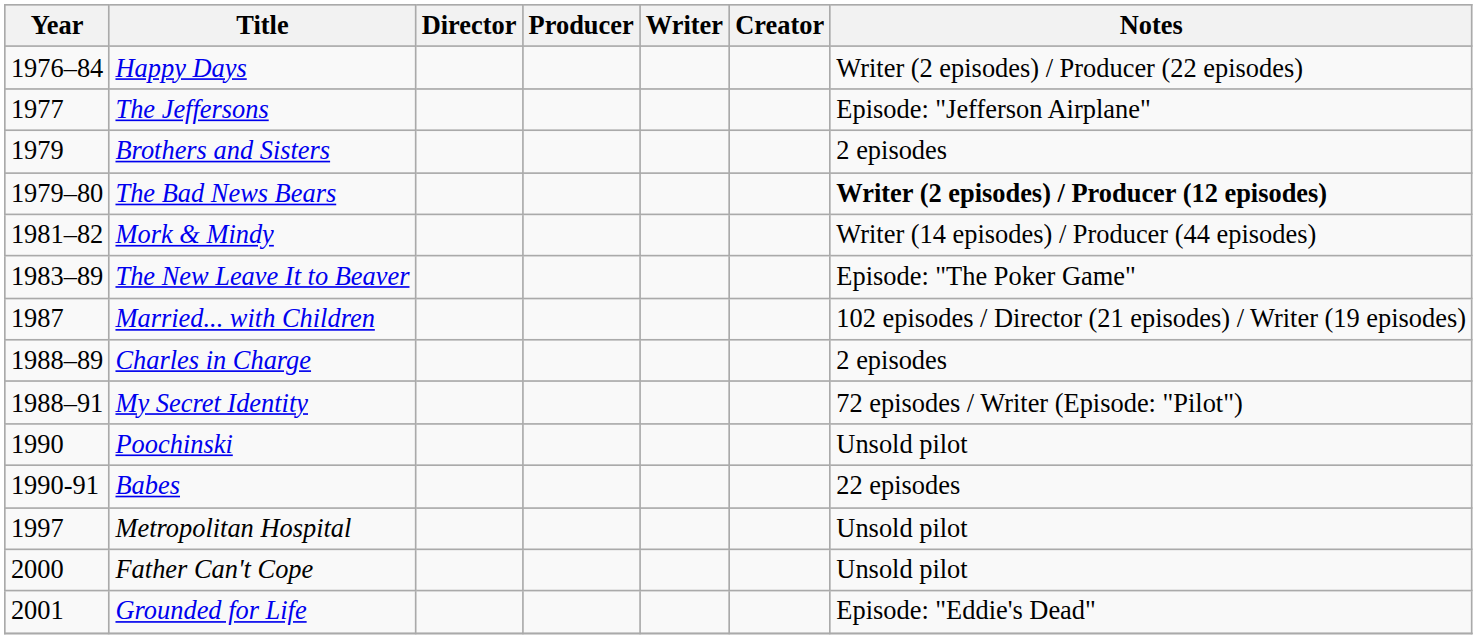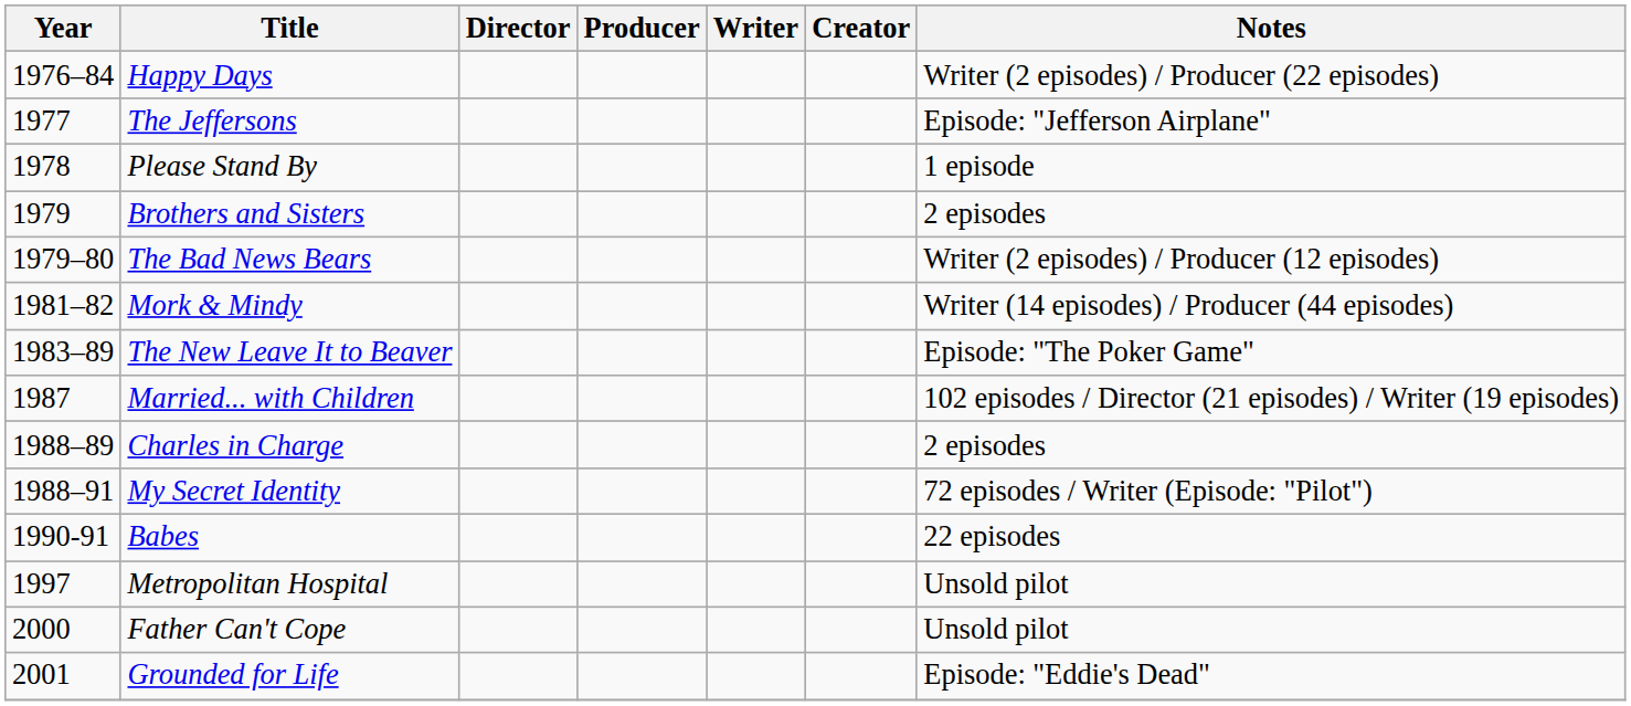 <table class="wikitable">
 <tr>
 <th>Year</th>
 <th>Title</th>
 <th>Director</th>
 <th>Producer</th>
 <th>Writer</th>
 <th>Creator</th>
 <th>Notes</th>
 </tr>
 <tr>
 <td>1976–84</td>
 <td><em><a href='#'>Happy Days</a></em></td>
 <td></td>
 <td></td>
 <td></td>
 <td></td>
 <td>Writer (2 episodes) / Producer (22 episodes)</td>
 </tr>
 <tr>
 <td>1977</td>
 <td><em><a href='#'>The Jeffersons</a></em></td>
 <td></td>
 <td></td>
 <td></td>
 <td></td>
 <td>Episode: "Jefferson Airplane"</td>
 </tr>
 <tr>
+<td>1978</td>
+<td><em>Please Stand By</em></td>
+<td></td>
+<td></td>
+<td></td>
+<td></td>
+<td>1 episode</td>
+</tr>
+<tr>
 <td>1979</td>
 <td><a href='#'><em>Brothers and Sisters</em></a></td>
 <td></td>
 <td></td>
 <td></td>
 <td></td>
 <td>2 episodes</td>
 </tr>
 <tr>
 <td>1979–80</td>
 <td><em><a href='#'>The Bad News Bears</a></em></td>
 <td></td>
 <td></td>
 <td></td>
 <td></td>
-<td><strong>Writer (2 episodes) / Producer (12 episodes)</strong></td>
+<td>Writer (2 episodes) / Producer (12 episodes)</td>
 </tr>
 <tr>
 <td>1981–82</td>
 <td><em><a href='#'>Mork & Mindy</a></em></td>
 <td></td>
 <td></td>
 <td></td>
 <td></td>
 <td>Writer (14 episodes) / Producer (44 episodes)</td>
 </tr>
 <tr>
 <td>1983–89</td>
 <td><em><a href='#'>The New Leave It to Beaver</a></em></td>
 <td></td>
 <td></td>
 <td></td>
 <td></td>
 <td>Episode: "The Poker Game"</td>
 </tr>
 <tr>
 <td>1987</td>
 <td><em><a href='#'>Married... with Children</a></em></td>
 <td></td>
 <td></td>
 <td></td>
 <td></td>
 <td>102 episodes / Director (21 episodes) / Writer (19 episodes)</td>
 </tr>
 <tr>
 <td>1988–89</td>
 <td><em><a href='#'>Charles in Charge</a></em></td>
 <td></td>
 <td></td>
 <td></td>
 <td></td>
 <td>2 episodes</td>
 </tr>
 <tr>
 <td>1988–91</td>
 <td><em><a href='#'>My Secret Identity</a></em></td>
 <td></td>
 <td></td>
 <td></td>
 <td></td>
 <td>72 episodes / Writer (Episode: "Pilot")</td>
 </tr>
 <tr>
-<td>1990</td>
-<td><em><a href='#'>Poochinski</a></em></td>
-<td></td>
-<td></td>
-<td></td>
-<td></td>
-<td>Unsold pilot</td>
-</tr>
-<tr>
 <td>1990-91</td>
 <td><em><a href='#'>Babes</a></em></td>
 <td></td>
 <td></td>
 <td></td>
 <td></td>
 <td>22 episodes</td>
 </tr>
 <tr>
 <td>1997</td>
 <td><em>Metropolitan Hospital</em></td>
 <td></td>
 <td></td>
 <td></td>
 <td></td>
 <td>Unsold pilot</td>
 </tr>
 <tr>
 <td>2000</td>
 <td><em>Father Can't Cope</em></td>
 <td></td>
 <td></td>
 <td></td>
 <td></td>
 <td>Unsold pilot</td>
 </tr>
 <tr>
 <td>2001</td>
 <td><em><a href='#'>Grounded for Life</a></em></td>
 <td></td>
 <td></td>
 <td></td>
 <td></td>
 <td>Episode: "Eddie's Dead"</td>
 </tr>
 <tr>
 </tr>
 </table>
